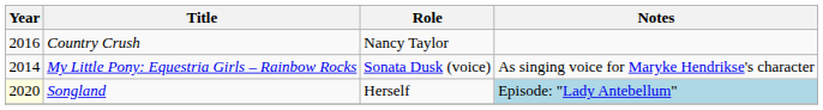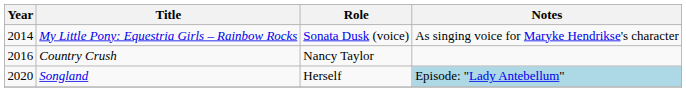 <table class="wikitable sortable">
 <tr>
 <th>Year</th>
 <th>Title</th>
 <th>Role</th>
 <th class="unsortable">Notes</th>
 </tr>
 <tr>
+<td>2014</td>
+<td><em><a href='#'>My Little Pony: Equestria Girls – Rainbow Rocks</a></em></td>
+<td><a href='#'>Sonata Dusk</a> (voice)</td>
+<td>As singing voice for <a href='#'>Maryke Hendrikse</a>'s character</td>
+</tr>
+<tr>
 <td>2016</td>
 <td><em>Country Crush</em></td>
 <td>Nancy Taylor</td>
 <td></td>
 </tr>
 <tr>
-<td>2014</td>
-<td><em><a href='#'>My Little Pony: Equestria Girls – Rainbow Rocks</a></em></td>
-<td><a href='#'>Sonata Dusk</a> (voice)</td>
-<td>As singing voice for <a href='#'>Maryke Hendrikse</a>'s character</td>
-</tr>
-<tr>
-<td style="background: lightyellow;">2020</td>
+<td>2020</td>
 <td><em><a href='#'>Songland</a></em></td>
 <td>Herself</td>
 <td style="background: lightblue;">Episode: "<a href='#'>Lady Antebellum</a>"</td>
 </tr>
 <tr>
 </tr>
 </table>
